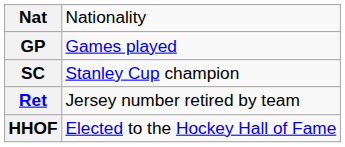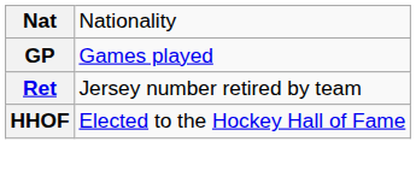 <table class="wikitable">
 <tr>
 <th>Nat</th>
 <td>Nationality</td>
 </tr>
 <tr>
 <th>GP</th>
 <td><a href='#'>Games played</a></td>
 </tr>
 <tr>
-<th>SC</th>
-<td><a href='#'>Stanley Cup</a> champion</td>
-</tr>
-<tr>
 <th><a href='#'>Ret</a></th>
 <td>Jersey number retired by team</td>
 </tr>
 <tr>
 <th>HHOF</th>
 <td><a href='#'>Elected</a> to the <a href='#'>Hockey Hall of Fame</a></td>
 </tr>
 </table>
